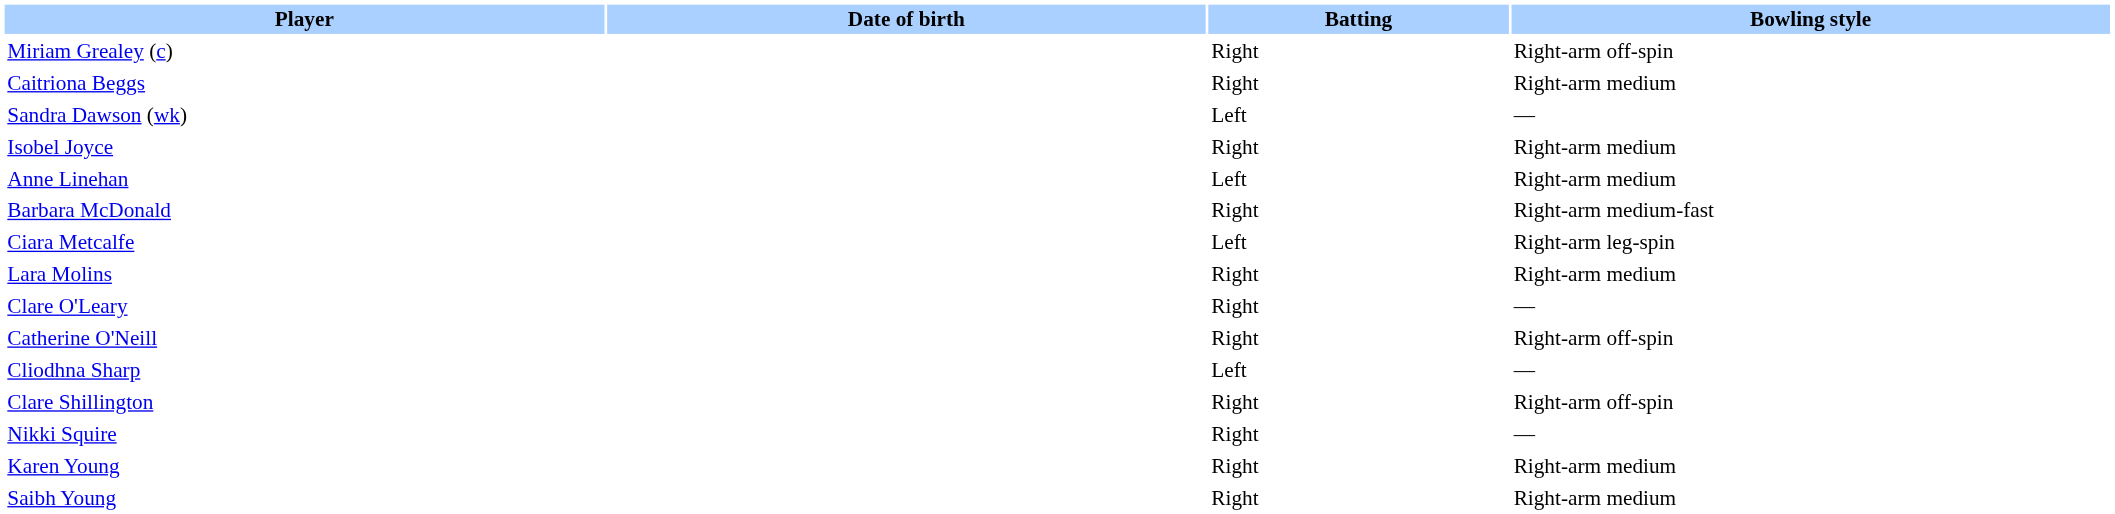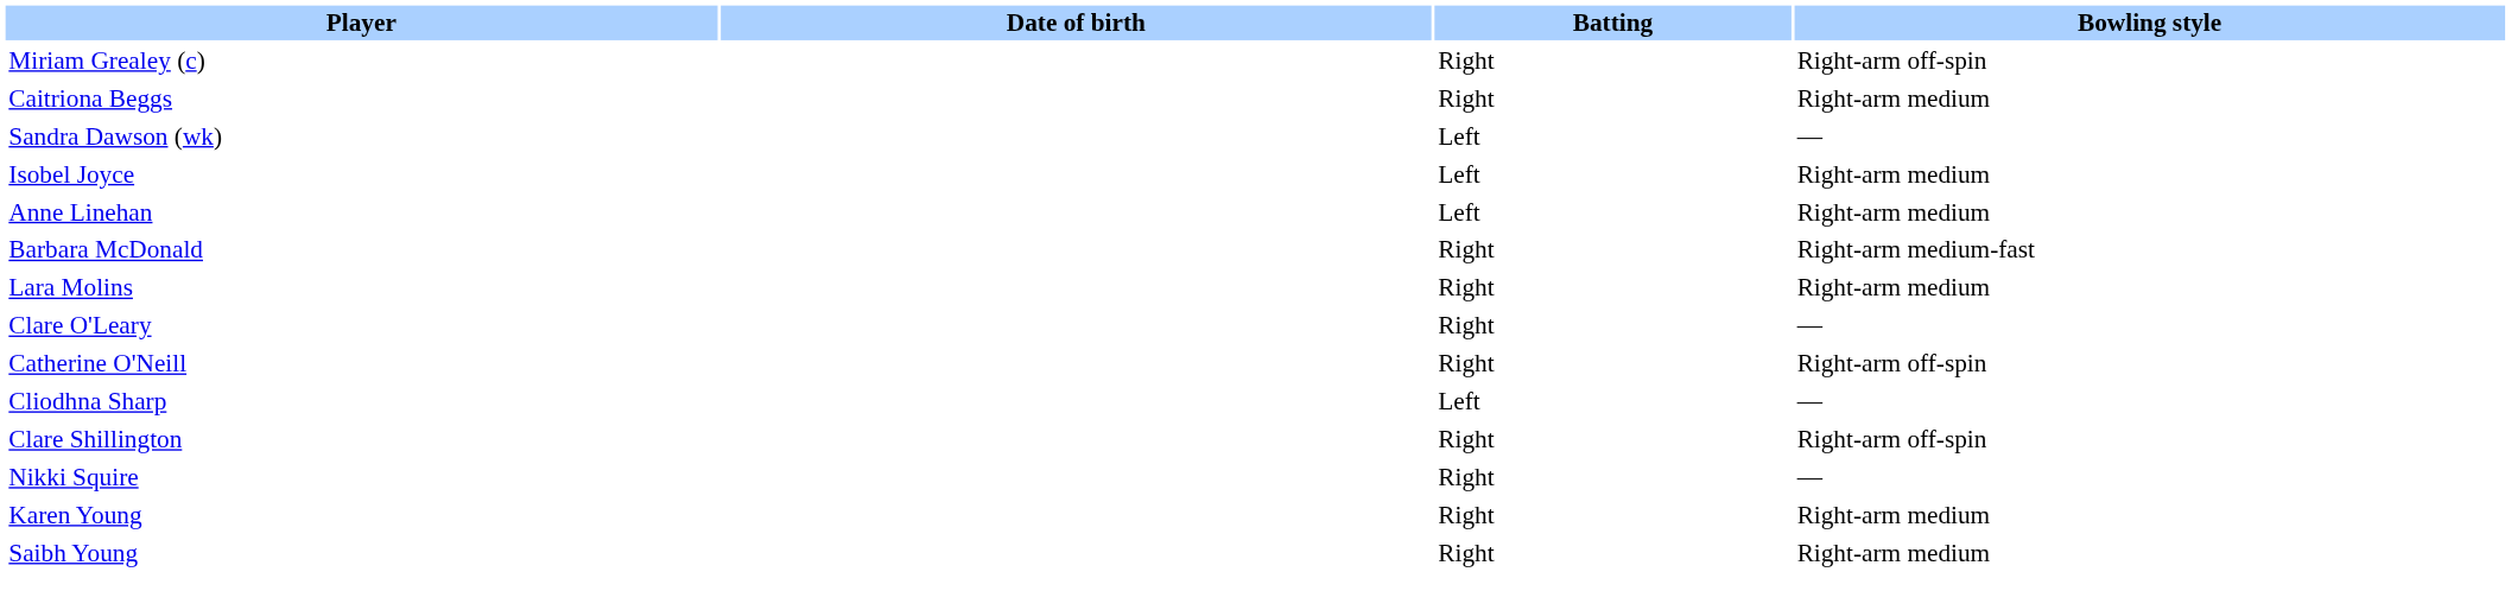 <table class="sortable" style="width:80%;" border="0" cellspacing="2" cellpadding="2">
 <tr style="background:#aad0ff;">
 <th width=20%>Player</th>
 <th width=20%>Date of birth</th>
 <th width=10%>Batting</th>
 <th width=20%>Bowling style</th>
 </tr>
 <tr>
 <td><a href='#'>Miriam Grealey</a> (<a href='#'>c</a>)</td>
 <td></td>
 <td>Right</td>
 <td>Right-arm off-spin</td>
 </tr>
 <tr>
 <td><a href='#'>Caitriona Beggs</a></td>
 <td></td>
 <td>Right</td>
 <td>Right-arm medium</td>
 </tr>
 <tr>
 <td><a href='#'>Sandra Dawson</a> (<a href='#'>wk</a>)</td>
 <td></td>
 <td>Left</td>
 <td>—</td>
 </tr>
 <tr>
 <td><a href='#'>Isobel Joyce</a></td>
 <td></td>
-<td>Right</td>
+<td>Left</td>
 <td>Right-arm medium</td>
 </tr>
 <tr>
 <td><a href='#'>Anne Linehan</a></td>
 <td></td>
 <td>Left</td>
 <td>Right-arm medium</td>
 </tr>
 <tr>
 <td><a href='#'>Barbara McDonald</a></td>
 <td></td>
 <td>Right</td>
 <td>Right-arm medium-fast</td>
-</tr>
-<tr>
-<td><a href='#'>Ciara Metcalfe</a></td>
-<td></td>
-<td>Left</td>
-<td>Right-arm leg-spin</td>
 </tr>
 <tr>
 <td><a href='#'>Lara Molins</a></td>
 <td></td>
 <td>Right</td>
 <td>Right-arm medium</td>
 </tr>
 <tr>
 <td><a href='#'>Clare O'Leary</a></td>
 <td></td>
 <td>Right</td>
 <td>—</td>
 </tr>
 <tr>
 <td><a href='#'>Catherine O'Neill</a></td>
 <td></td>
 <td>Right</td>
 <td>Right-arm off-spin</td>
 </tr>
 <tr>
 <td><a href='#'>Cliodhna Sharp</a></td>
 <td></td>
 <td>Left</td>
 <td>—</td>
 </tr>
 <tr>
 <td><a href='#'>Clare Shillington</a></td>
 <td></td>
 <td>Right</td>
 <td>Right-arm off-spin</td>
 </tr>
 <tr>
 <td><a href='#'>Nikki Squire</a></td>
 <td></td>
 <td>Right</td>
 <td>—</td>
 </tr>
 <tr>
 <td><a href='#'>Karen Young</a></td>
 <td></td>
 <td>Right</td>
 <td>Right-arm medium</td>
 </tr>
 <tr>
 <td><a href='#'>Saibh Young</a></td>
 <td></td>
 <td>Right</td>
 <td>Right-arm medium</td>
 </tr>
 </table>
